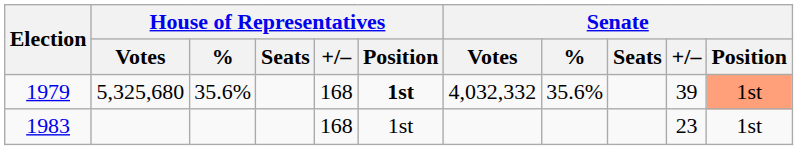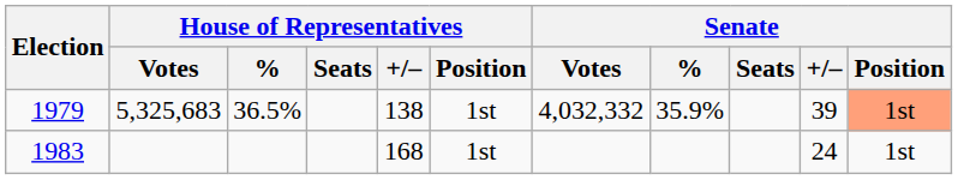 <table class="wikitable" style="text-align:center">
 <tr>
 <th rowspan="2">Election</th>
 <th colspan="5"><a href='#'>House of Representatives</a></th>
 <th colspan="5"><a href='#'>Senate</a></th>
 </tr>
 <tr>
 <th>Votes</th>
 <th>%</th>
 <th>Seats</th>
 <th>+/–</th>
 <th>Position</th>
 <th>Votes</th>
 <th>%</th>
 <th>Seats</th>
 <th>+/–</th>
 <th>Position</th>
 </tr>
 <tr>
 <td><a href='#'>1979</a></td>
-<td>5,325,680</td>
-<td>35.6%</td>
+<td>5,325,683</td>
+<td>36.5%</td>
 <td></td>
-<td> 168</td>
-<td><strong> 1st</strong></td>
+<td> 138</td>
+<td> 1st</td>
 <td>4,032,332</td>
-<td>35.6%</td>
+<td>35.9%</td>
 <td></td>
 <td> 39</td>
 <td style="background: lightsalmon;"> 1st</td>
 </tr>
 <tr>
 <td><a href='#'>1983</a></td>
 <td></td>
 <td></td>
 <td></td>
 <td> 168</td>
 <td> 1st</td>
 <td></td>
 <td></td>
 <td></td>
-<td> 23</td>
+<td> 24</td>
 <td> 1st</td>
 </tr>
 </table>
